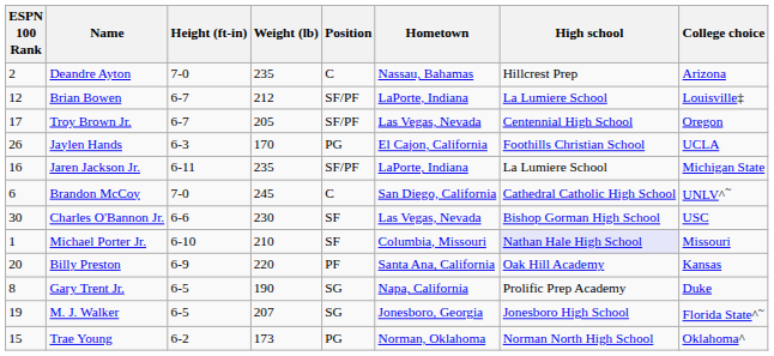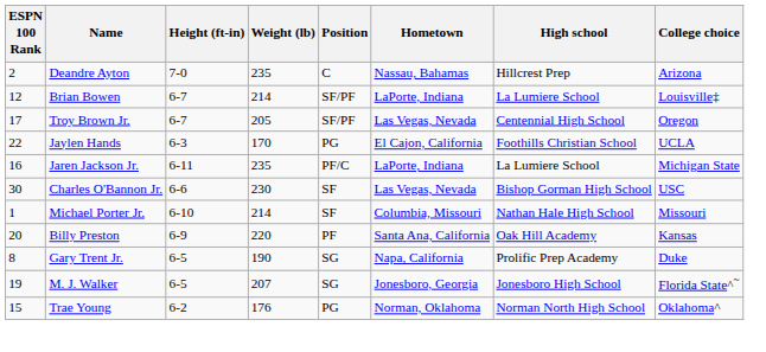 <table class="wikitable sortable" style="font-size: 75%" style="width: 75%">
 <tr>
 <th>ESPN<br> 100 <br> Rank</th>
 <th>Name</th>
 <th>Height (ft-in)</th>
 <th>Weight (lb)</th>
 <th>Position</th>
 <th>Hometown</th>
 <th>High school</th>
 <th>College choice</th>
 </tr>
 <tr>
 <td>2</td>
 <td><a href='#'>Deandre Ayton</a></td>
 <td>7-0</td>
 <td>235</td>
 <td>C</td>
 <td><a href='#'>Nassau, Bahamas</a></td>
 <td>Hillcrest Prep</td>
 <td><a href='#'>Arizona</a></td>
 </tr>
 <tr>
 <td>12</td>
 <td><a href='#'>Brian Bowen</a></td>
 <td>6-7</td>
-<td>212</td>
+<td>214</td>
 <td>SF/PF</td>
 <td><a href='#'>LaPorte, Indiana</a></td>
 <td><a href='#'>La Lumiere School</a></td>
 <td><a href='#'>Louisville</a>‡</td>
 </tr>
 <tr>
 <td>17</td>
 <td><a href='#'>Troy Brown Jr.</a></td>
 <td>6-7</td>
 <td>205</td>
 <td>SF/PF</td>
 <td><a href='#'>Las Vegas, Nevada</a></td>
 <td><a href='#'>Centennial High School</a></td>
 <td><a href='#'>Oregon</a></td>
 </tr>
 <tr>
-<td>26</td>
+<td>22</td>
 <td><a href='#'>Jaylen Hands</a></td>
 <td>6-3</td>
 <td>170</td>
 <td>PG</td>
 <td><a href='#'>El Cajon, California</a></td>
 <td><a href='#'>Foothills Christian School</a></td>
 <td><a href='#'>UCLA</a></td>
 </tr>
 <tr>
 <td>16</td>
 <td><a href='#'>Jaren Jackson Jr.</a></td>
 <td>6-11</td>
 <td>235</td>
-<td>SF/PF</td>
+<td>PF/C</td>
 <td><a href='#'>LaPorte, Indiana</a></td>
 <td>La Lumiere School</td>
 <td><a href='#'>Michigan State</a></td>
-</tr>
-<tr>
-<td>6</td>
-<td><a href='#'>Brandon McCoy</a></td>
-<td>7-0</td>
-<td>245</td>
-<td>C</td>
-<td><a href='#'>San Diego, California</a></td>
-<td><a href='#'>Cathedral Catholic High School</a></td>
-<td><a href='#'>UNLV</a>^<sup>~</sup></td>
 </tr>
 <tr>
 <td>30</td>
 <td><a href='#'>Charles O'Bannon Jr.</a></td>
 <td>6-6</td>
 <td>230</td>
 <td>SF</td>
 <td><a href='#'>Las Vegas, Nevada</a></td>
 <td><a href='#'>Bishop Gorman High School</a></td>
 <td><a href='#'>USC</a></td>
 </tr>
 <tr>
 <td>1</td>
 <td><a href='#'>Michael Porter Jr.</a></td>
 <td>6-10</td>
-<td>210</td>
+<td>214</td>
 <td>SF</td>
 <td><a href='#'>Columbia, Missouri</a></td>
-<td style="background: lavender;"><a href='#'>Nathan Hale High School</a></td>
+<td><a href='#'>Nathan Hale High School</a></td>
 <td><a href='#'>Missouri</a></td>
 </tr>
 <tr>
 <td>20</td>
 <td><a href='#'>Billy Preston</a></td>
 <td>6-9</td>
 <td>220</td>
 <td>PF</td>
 <td><a href='#'>Santa Ana, California</a></td>
 <td><a href='#'>Oak Hill Academy</a></td>
 <td><a href='#'>Kansas</a></td>
 </tr>
 <tr>
 <td>8</td>
 <td><a href='#'>Gary Trent Jr.</a></td>
 <td>6-5</td>
 <td>190</td>
 <td>SG</td>
 <td><a href='#'>Napa, California</a></td>
 <td>Prolific Prep Academy</td>
 <td><a href='#'>Duke</a></td>
 </tr>
 <tr>
 <td>19</td>
 <td><a href='#'>M. J. Walker</a></td>
 <td>6-5</td>
 <td>207</td>
 <td>SG</td>
 <td><a href='#'>Jonesboro, Georgia</a></td>
 <td><a href='#'>Jonesboro High School</a></td>
 <td><a href='#'>Florida State</a>^<sup>~</sup></td>
 </tr>
 <tr>
 <td>15</td>
 <td><a href='#'>Trae Young</a></td>
 <td>6-2</td>
-<td>173</td>
+<td>176</td>
 <td>PG</td>
 <td><a href='#'>Norman, Oklahoma</a></td>
 <td><a href='#'>Norman North High School</a></td>
 <td><a href='#'>Oklahoma</a>^</td>
 </tr>
 </table>
